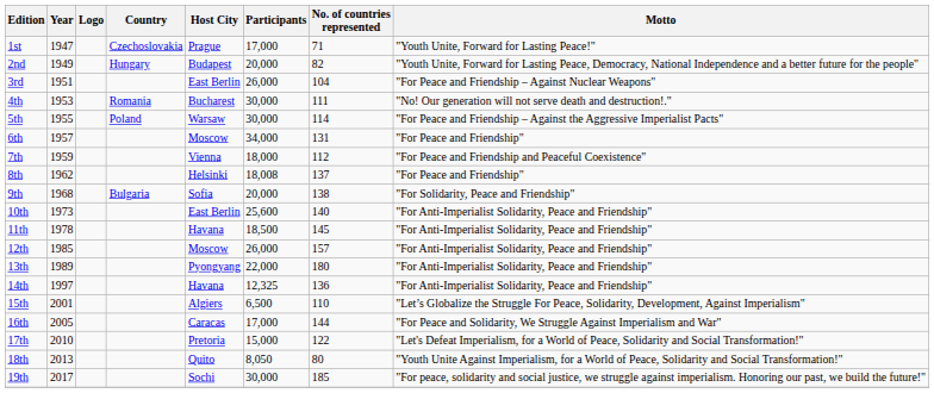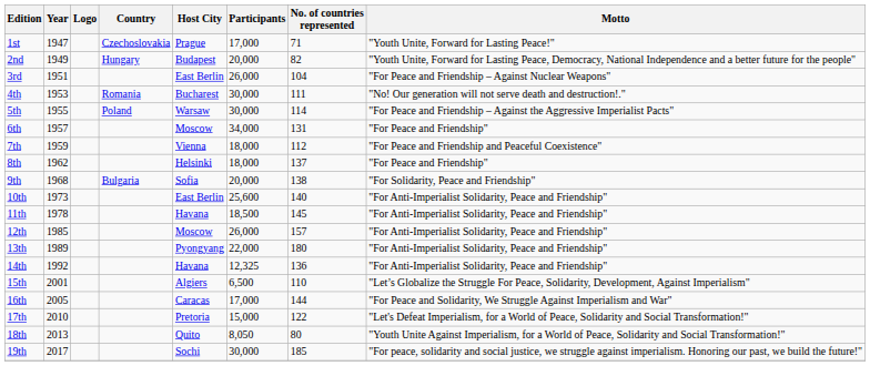 <table class="wikitable sortable">
 <tr>
 <th>Edition</th>
 <th>Year</th>
 <th class=unsortable>Logo</th>
 <th>Country</th>
 <th>Host City</th>
 <th>Participants</th>
 <th>No. of countries<br>represented</th>
 <th class=unsortable>Motto</th>
 </tr>
 <tr>
 <td><a href='#'>1st</a></td>
 <td>1947</td>
 <td></td>
 <td> <a href='#'>Czechoslovakia</a></td>
 <td><a href='#'>Prague</a></td>
 <td>17,000</td>
 <td>71</td>
 <td>"Youth Unite, Forward for Lasting Peace!"</td>
 </tr>
 <tr>
 <td><a href='#'>2nd</a></td>
 <td>1949</td>
 <td></td>
 <td> <a href='#'>Hungary</a></td>
 <td><a href='#'>Budapest</a></td>
 <td>20,000</td>
 <td>82</td>
 <td>"Youth Unite, Forward for Lasting Peace, Democracy, National Independence and a better future for the people"</td>
 </tr>
 <tr>
 <td><a href='#'>3rd</a></td>
 <td>1951</td>
 <td></td>
 <td></td>
 <td><a href='#'>East Berlin</a></td>
 <td>26,000</td>
 <td>104</td>
 <td>"For Peace and Friendship – Against Nuclear Weapons"</td>
 </tr>
 <tr>
 <td><a href='#'>4th</a></td>
 <td>1953</td>
 <td></td>
 <td> <a href='#'>Romania</a></td>
 <td><a href='#'>Bucharest</a></td>
 <td>30,000</td>
 <td>111</td>
 <td>"No! Our generation will not serve death and destruction!."</td>
 </tr>
 <tr>
 <td><a href='#'>5th</a></td>
 <td>1955</td>
 <td></td>
 <td> <a href='#'>Poland</a></td>
 <td><a href='#'>Warsaw</a></td>
 <td>30,000</td>
 <td>114</td>
 <td>"For Peace and Friendship – Against the Aggressive Imperialist Pacts"</td>
 </tr>
 <tr>
 <td><a href='#'>6th</a></td>
 <td>1957</td>
 <td></td>
 <td></td>
 <td><a href='#'>Moscow</a></td>
 <td>34,000</td>
 <td>131</td>
 <td>"For Peace and Friendship"</td>
 </tr>
 <tr>
 <td><a href='#'>7th</a></td>
 <td>1959</td>
 <td></td>
 <td></td>
 <td><a href='#'>Vienna</a></td>
 <td>18,000</td>
 <td>112</td>
 <td>"For Peace and Friendship and Peaceful Coexistence"</td>
 </tr>
 <tr>
 <td><a href='#'>8th</a></td>
 <td>1962</td>
 <td></td>
 <td></td>
 <td><a href='#'>Helsinki</a></td>
-<td>18,008</td>
+<td>18,000</td>
 <td>137</td>
 <td>"For Peace and Friendship"</td>
 </tr>
 <tr>
 <td><a href='#'>9th</a></td>
 <td>1968</td>
 <td></td>
 <td> <a href='#'>Bulgaria</a></td>
 <td><a href='#'>Sofia</a></td>
 <td>20,000</td>
 <td>138</td>
 <td>"For Solidarity, Peace and Friendship"</td>
 </tr>
 <tr>
 <td><a href='#'>10th</a></td>
 <td>1973</td>
 <td></td>
 <td></td>
 <td><a href='#'>East Berlin</a></td>
 <td>25,600</td>
 <td>140</td>
 <td>"For Anti-Imperialist Solidarity, Peace and Friendship"</td>
 </tr>
 <tr>
 <td><a href='#'>11th</a></td>
 <td>1978</td>
 <td></td>
 <td></td>
 <td><a href='#'>Havana</a></td>
 <td>18,500</td>
 <td>145</td>
 <td>"For Anti-Imperialist Solidarity, Peace and Friendship"</td>
 </tr>
 <tr>
 <td><a href='#'>12th</a></td>
 <td>1985</td>
 <td></td>
 <td></td>
 <td><a href='#'>Moscow</a></td>
 <td>26,000</td>
 <td>157</td>
 <td>"For Anti-Imperialist Solidarity, Peace and Friendship"</td>
 </tr>
 <tr>
 <td><a href='#'>13th</a></td>
 <td>1989</td>
 <td></td>
 <td></td>
 <td><a href='#'>Pyongyang</a></td>
 <td>22,000</td>
 <td>180</td>
 <td>"For Anti-Imperialist Solidarity, Peace and Friendship"</td>
 </tr>
 <tr>
 <td><a href='#'>14th</a></td>
-<td>1997</td>
+<td>1992</td>
 <td></td>
 <td></td>
 <td><a href='#'>Havana</a></td>
 <td>12,325</td>
 <td>136</td>
 <td>"For Anti-Imperialist Solidarity, Peace and Friendship"</td>
 </tr>
 <tr>
 <td><a href='#'>15th</a></td>
 <td>2001</td>
 <td></td>
 <td></td>
 <td><a href='#'>Algiers</a></td>
 <td>6,500</td>
 <td>110</td>
 <td>"Let’s Globalize the Struggle For Peace, Solidarity, Development, Against Imperialism"</td>
 </tr>
 <tr>
 <td><a href='#'>16th</a></td>
 <td>2005</td>
 <td></td>
 <td></td>
 <td><a href='#'>Caracas</a></td>
 <td>17,000</td>
 <td>144</td>
 <td>"For Peace and Solidarity, We Struggle Against Imperialism and War"</td>
 </tr>
 <tr>
 <td><a href='#'>17th</a></td>
 <td>2010</td>
 <td></td>
 <td></td>
 <td><a href='#'>Pretoria</a></td>
 <td>15,000</td>
 <td>122</td>
 <td>"Let's Defeat Imperialism, for a World of Peace, Solidarity and Social Transformation!"</td>
 </tr>
 <tr>
 <td><a href='#'>18th</a></td>
 <td>2013</td>
 <td></td>
 <td></td>
 <td><a href='#'>Quito</a></td>
 <td>8,050</td>
 <td>80</td>
 <td>"Youth Unite Against Imperialism, for a World of Peace, Solidarity and Social Transformation!"</td>
 </tr>
 <tr>
 <td><a href='#'>19th</a></td>
 <td>2017</td>
 <td></td>
 <td></td>
 <td><a href='#'>Sochi</a></td>
 <td>30,000</td>
 <td>185</td>
 <td>"For peace, solidarity and social justice, we struggle against imperialism. Honoring our past, we build the future!"</td>
 </tr>
 <tr>
 </tr>
 </table>
